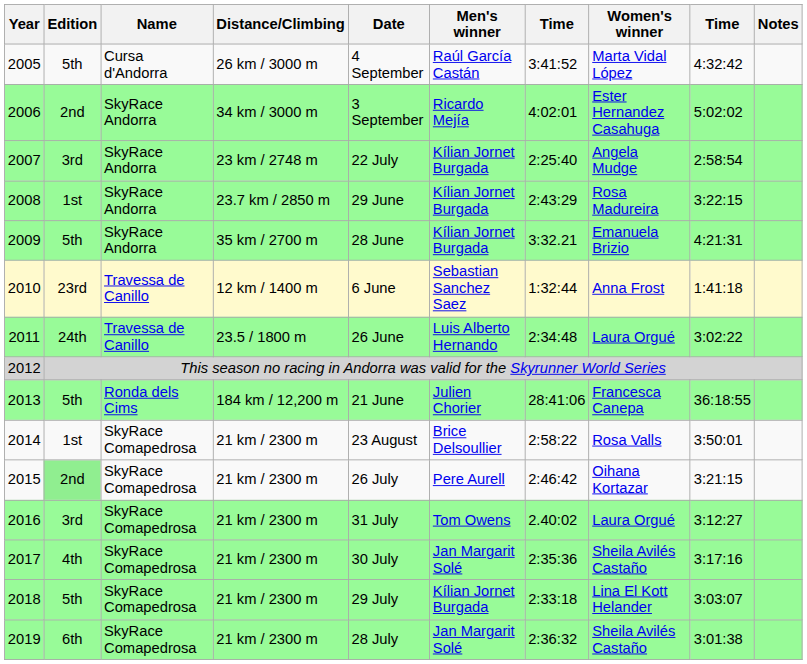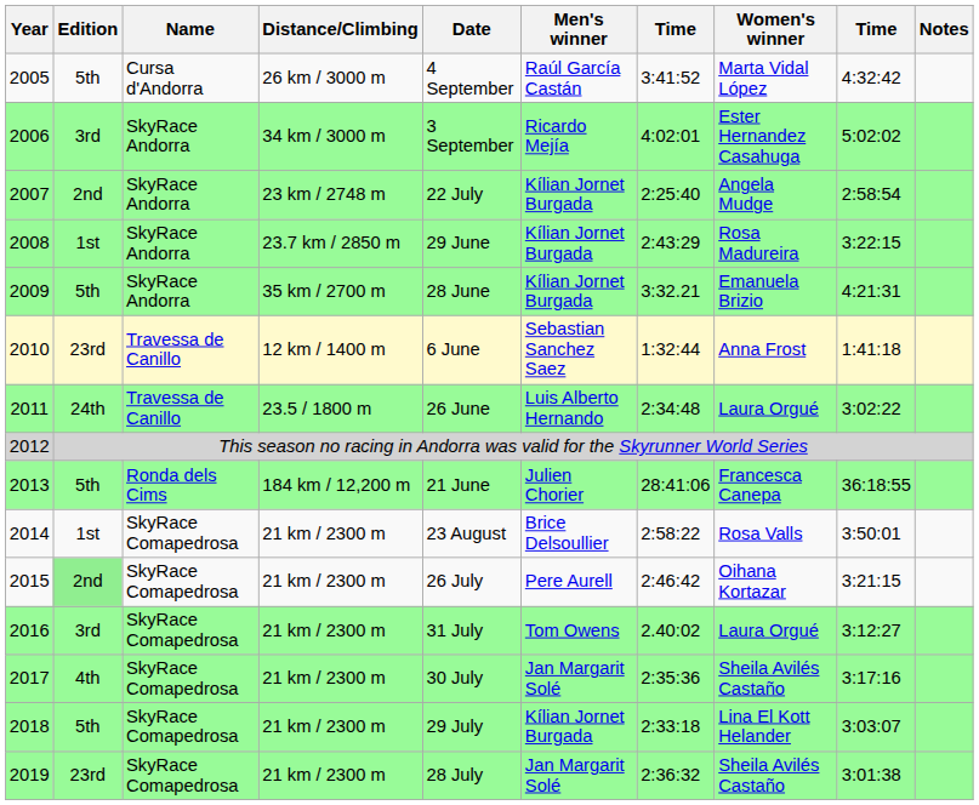 <table class="wikitable" width= style="font-size:90%; text-align:left;">
 <tr>
 <th>Year</th>
 <th>Edition</th>
 <th>Name</th>
 <th>Distance/Climbing</th>
 <th>Date</th>
 <th>Men's winner</th>
 <th>Time</th>
 <th>Women's winner</th>
 <th>Time</th>
 <th>Notes</th>
 </tr>
 <tr>
 <td align=center>2005</td>
 <td align=center>5th</td>
 <td>Cursa d'Andorra</td>
 <td>26 km / 3000 m</td>
 <td>4 September</td>
 <td> <a href='#'>Raúl García Castán</a></td>
 <td>3:41:52</td>
 <td> <a href='#'>Marta Vidal López</a></td>
 <td>4:32:42</td>
 <td align=center></td>
 </tr>
 <tr bgcolor=palegreen>
 <td align=center>2006</td>
-<td align=center>2nd</td>
+<td align=center>3rd</td>
 <td>SkyRace Andorra</td>
 <td>34 km / 3000 m</td>
 <td>3 September</td>
 <td> <a href='#'>Ricardo Mejía</a></td>
 <td>4:02:01</td>
 <td> <a href='#'>Ester Hernandez Casahuga</a></td>
 <td>5:02:02</td>
 <td align=center></td>
 </tr>
 <tr bgcolor=palegreen>
 <td align=center>2007</td>
-<td align=center>3rd</td>
+<td align=center>2nd</td>
 <td>SkyRace Andorra</td>
 <td>23 km / 2748 m</td>
 <td>22 July</td>
 <td> <a href='#'>Kílian Jornet Burgada</a></td>
 <td>2:25:40</td>
 <td> <a href='#'>Angela Mudge</a></td>
 <td>2:58:54</td>
 <td align=center></td>
 </tr>
 <tr bgcolor=palegreen>
 <td align=center>2008</td>
 <td align=center>1st</td>
 <td>SkyRace Andorra</td>
 <td>23.7 km / 2850 m</td>
 <td>29 June</td>
 <td> <a href='#'>Kílian Jornet Burgada</a></td>
 <td>2:43:29</td>
 <td> <a href='#'>Rosa Madureira</a></td>
 <td>3:22:15</td>
 <td align=center></td>
 </tr>
 <tr bgcolor=palegreen>
 <td align=center>2009</td>
 <td align=center>5th</td>
 <td>SkyRace Andorra</td>
 <td>35 km / 2700 m</td>
 <td>28 June</td>
 <td> <a href='#'>Kílian Jornet Burgada</a></td>
 <td>3:32.21</td>
 <td> <a href='#'>Emanuela Brizio</a></td>
 <td>4:21:31</td>
 <td align=center></td>
 </tr>
 <tr bgcolor=LemonChiffon>
 <td align=center>2010</td>
 <td align=center>23rd</td>
 <td><a href='#'>Travessa de Canillo</a></td>
 <td>12 km / 1400 m</td>
 <td>6 June</td>
 <td> <a href='#'>Sebastian Sanchez Saez</a></td>
 <td>1:32:44</td>
 <td> <a href='#'>Anna Frost</a></td>
 <td>1:41:18</td>
 <td align=center></td>
 </tr>
 <tr bgcolor=palegreen>
 <td align=center>2011</td>
 <td align=center>24th</td>
 <td><a href='#'>Travessa de Canillo</a></td>
 <td>23.5 / 1800 m</td>
 <td>26 June</td>
 <td> <a href='#'>Luis Alberto Hernando</a></td>
 <td>2:34:48</td>
 <td> <a href='#'>Laura Orgué</a></td>
 <td>3:02:22</td>
 <td align=center></td>
 </tr>
 <tr bgcolor=lightgrey>
 <td align=center>2012</td>
 <td align=center colspan=10><em>This season no racing in Andorra was valid for the <a href='#'>Skyrunner World Series</a></em></td>
 </tr>
 <tr bgcolor=palegreen>
 <td align=center>2013</td>
 <td align=center>5th</td>
 <td><a href='#'>Ronda dels Cims</a></td>
 <td>184 km / 12,200 m</td>
 <td>21 June</td>
 <td> <a href='#'>Julien Chorier</a></td>
 <td>28:41:06</td>
 <td> <a href='#'>Francesca Canepa</a></td>
 <td>36:18:55</td>
 <td align=center></td>
 </tr>
 <tr>
 <td align=center>2014</td>
 <td align=center>1st</td>
 <td>SkyRace Comapedrosa</td>
 <td>21 km / 2300 m</td>
 <td>23 August</td>
 <td> <a href='#'>Brice Delsoullier</a></td>
 <td>2:58:22</td>
 <td> <a href='#'>Rosa Valls</a></td>
 <td>3:50:01</td>
 <td align=center></td>
 </tr>
 <tr>
 <td align=center>2015</td>
 <td align=center style="background: lightgreen;">2nd</td>
 <td>SkyRace Comapedrosa</td>
 <td>21 km / 2300 m</td>
 <td>26 July</td>
 <td> <a href='#'>Pere Aurell</a></td>
 <td>2:46:42</td>
 <td> <a href='#'>Oihana Kortazar</a></td>
 <td>3:21:15</td>
 <td align=center></td>
 </tr>
 <tr bgcolor=palegreen>
 <td align=center>2016</td>
 <td align=center>3rd</td>
 <td>SkyRace Comapedrosa</td>
 <td>21 km / 2300 m</td>
 <td>31 July</td>
 <td> <a href='#'>Tom Owens</a></td>
 <td>2.40:02</td>
 <td> <a href='#'>Laura Orgué</a></td>
 <td>3:12:27</td>
 <td align=center></td>
 </tr>
 <tr bgcolor=palegreen>
 <td align=center>2017</td>
 <td align=center>4th</td>
 <td>SkyRace Comapedrosa</td>
 <td>21 km / 2300 m</td>
 <td>30 July</td>
 <td> <a href='#'>Jan Margarit Solé</a></td>
 <td>2:35:36</td>
 <td> <a href='#'>Sheila Avilés Castaño</a></td>
 <td>3:17:16</td>
 <td align=center></td>
 </tr>
 <tr bgcolor=palegreen>
 <td align=center>2018</td>
 <td align=center>5th</td>
 <td>SkyRace Comapedrosa</td>
 <td>21 km / 2300 m</td>
 <td>29 July</td>
 <td> <a href='#'>Kílian Jornet Burgada</a></td>
 <td>2:33:18</td>
 <td> <a href='#'>Lina El Kott Helander</a></td>
 <td>3:03:07</td>
 <td align=center></td>
 </tr>
 <tr bgcolor=palegreen>
 <td align=center>2019</td>
-<td align=center>6th</td>
+<td align=center>23rd</td>
 <td>SkyRace Comapedrosa</td>
 <td>21 km / 2300 m</td>
 <td>28 July</td>
 <td> <a href='#'>Jan Margarit Solé</a></td>
 <td>2:36:32</td>
 <td> <a href='#'>Sheila Avilés Castaño</a></td>
 <td>3:01:38</td>
 <td align=center></td>
 </tr>
 </table>
